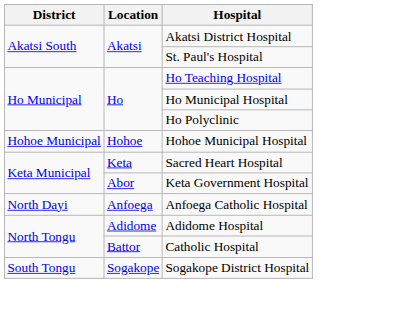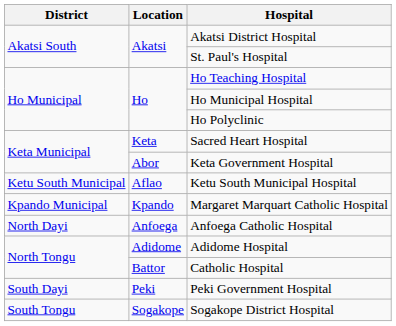 <table class="wikitable">
 <tr>
 <th>District</th>
 <th>Location</th>
 <th>Hospital</th>
 </tr>
 <tr>
 <td rowspan=2><a href='#'>Akatsi South</a></td>
 <td rowspan=2><a href='#'>Akatsi</a></td>
 <td>Akatsi District Hospital</td>
 </tr>
 <tr>
 <td>St. Paul's Hospital</td>
 </tr>
 <tr>
 <td rowspan=3><a href='#'>Ho Municipal</a></td>
 <td rowspan=3><a href='#'>Ho</a></td>
 <td><a href='#'>Ho Teaching Hospital</a></td>
 </tr>
 <tr>
 <td>Ho Municipal Hospital</td>
 </tr>
 <tr>
 <td>Ho Polyclinic</td>
 </tr>
 <tr>
-<td><a href='#'>Hohoe Municipal</a></td>
-<td><a href='#'>Hohoe</a></td>
-<td>Hohoe Municipal Hospital</td>
-</tr>
-<tr>
 <td rowspan=2><a href='#'>Keta Municipal</a></td>
 <td><a href='#'>Keta</a></td>
 <td>Sacred Heart Hospital</td>
 </tr>
 <tr>
 <td><a href='#'>Abor</a></td>
 <td>Keta Government Hospital</td>
+</tr>
+<tr>
+<td><a href='#'>Ketu South Municipal</a></td>
+<td><a href='#'>Aflao</a></td>
+<td>Ketu South Municipal Hospital</td>
+</tr>
+<tr>
+<td><a href='#'>Kpando Municipal</a></td>
+<td><a href='#'>Kpando</a></td>
+<td>Margaret Marquart Catholic Hospital</td>
 </tr>
 <tr>
 <td><a href='#'>North Dayi</a></td>
 <td><a href='#'>Anfoega</a></td>
 <td>Anfoega Catholic Hospital</td>
 </tr>
 <tr>
 <td rowspan=2><a href='#'>North Tongu</a></td>
 <td><a href='#'>Adidome</a></td>
 <td>Adidome Hospital</td>
 </tr>
 <tr>
 <td><a href='#'>Battor</a></td>
 <td>Catholic Hospital</td>
 </tr>
 <tr>
+<td><a href='#'>South Dayi</a></td>
+<td><a href='#'>Peki</a></td>
+<td>Peki Government Hospital</td>
+</tr>
+<tr>
 <td><a href='#'>South Tongu</a></td>
 <td><a href='#'>Sogakope</a></td>
 <td>Sogakope District Hospital</td>
 </tr>
 </table>
